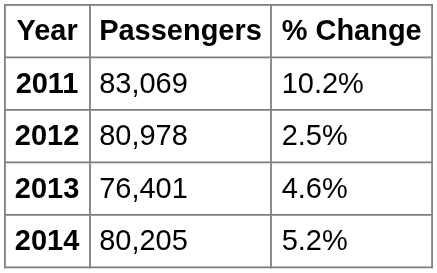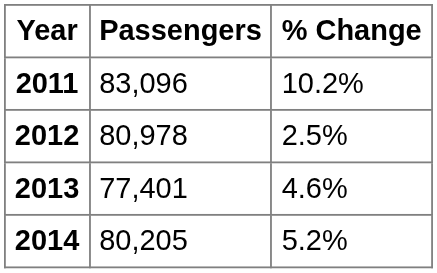 <table class="toccolours sortable" border="1" cellpadding="5" style="border-collapse:collapse">
 <tr>
 <th>Year</th>
 <th>Passengers</th>
 <th>% Change</th>
 </tr>
 <tr>
 <th>2011</th>
-<td>83,069</td>
+<td>83,096</td>
 <td>10.2%</td>
 </tr>
 <tr>
 <th>2012</th>
 <td>80,978</td>
 <td>2.5%</td>
 </tr>
 <tr>
 <th>2013</th>
-<td>76,401</td>
+<td>77,401</td>
 <td>4.6%</td>
 </tr>
 <tr>
 <th>2014</th>
 <td>80,205</td>
 <td>5.2%</td>
 </tr>
 </table>
